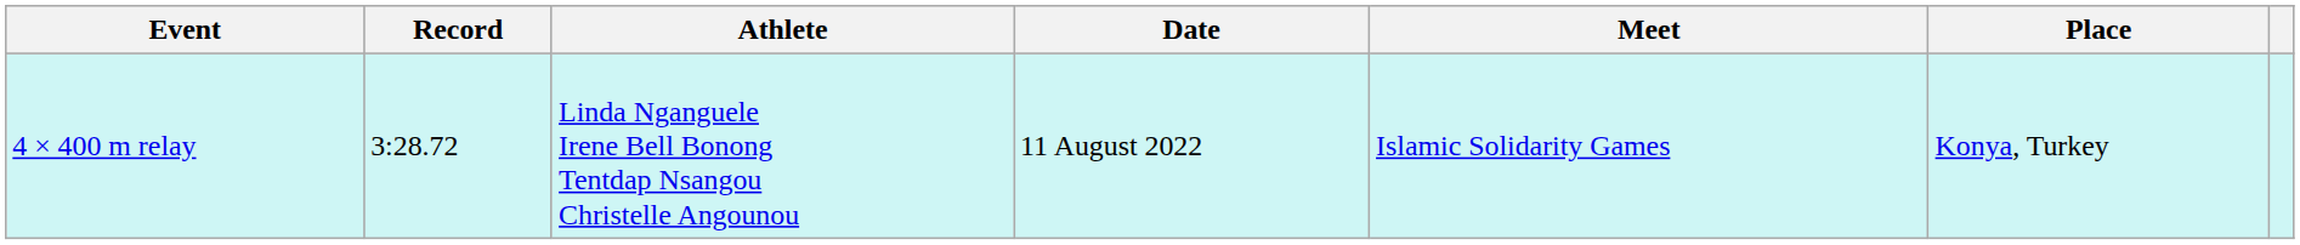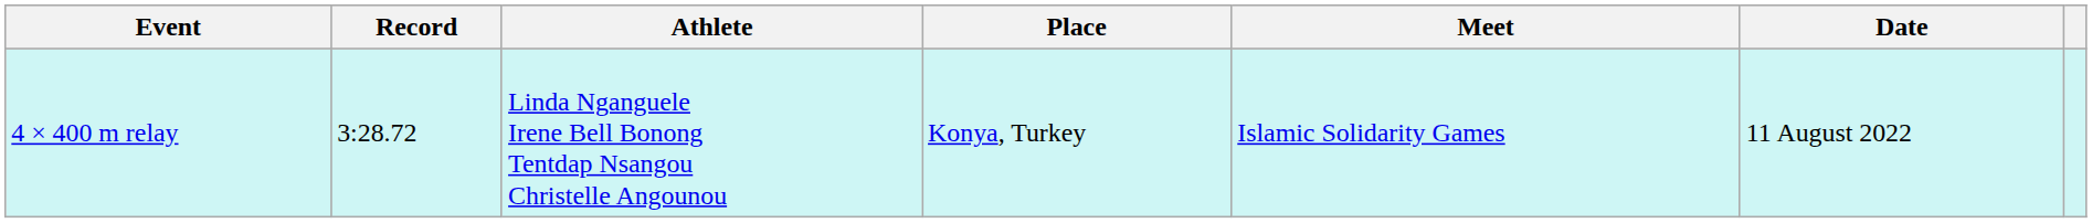 <table class="wikitable" style="font-size: 95%; width: 95%;">
 <tr>
 <th>Event</th>
 <th>Record</th>
 <th>Athlete</th>
+<th>Place</th>
+<th>Meet</th>
 <th>Date</th>
-<th>Meet</th>
-<th>Place</th>
 <th></th>
 </tr>
 <tr bgcolor="#CEF6F5">
 <td><a href='#'>4 × 400 m relay</a></td>
 <td>3:28.72</td>
 <td><br><a href='#'>Linda Nganguele</a><br><a href='#'>Irene Bell Bonong</a><br><a href='#'>Tentdap Nsangou</a><br><a href='#'>Christelle Angounou</a></td>
+<td><a href='#'>Konya</a>, Turkey</td>
+<td><a href='#'>Islamic Solidarity Games</a></td>
 <td>11 August 2022</td>
-<td><a href='#'>Islamic Solidarity Games</a></td>
-<td><a href='#'>Konya</a>, Turkey</td>
 <td></td>
 </tr>
 </table>
